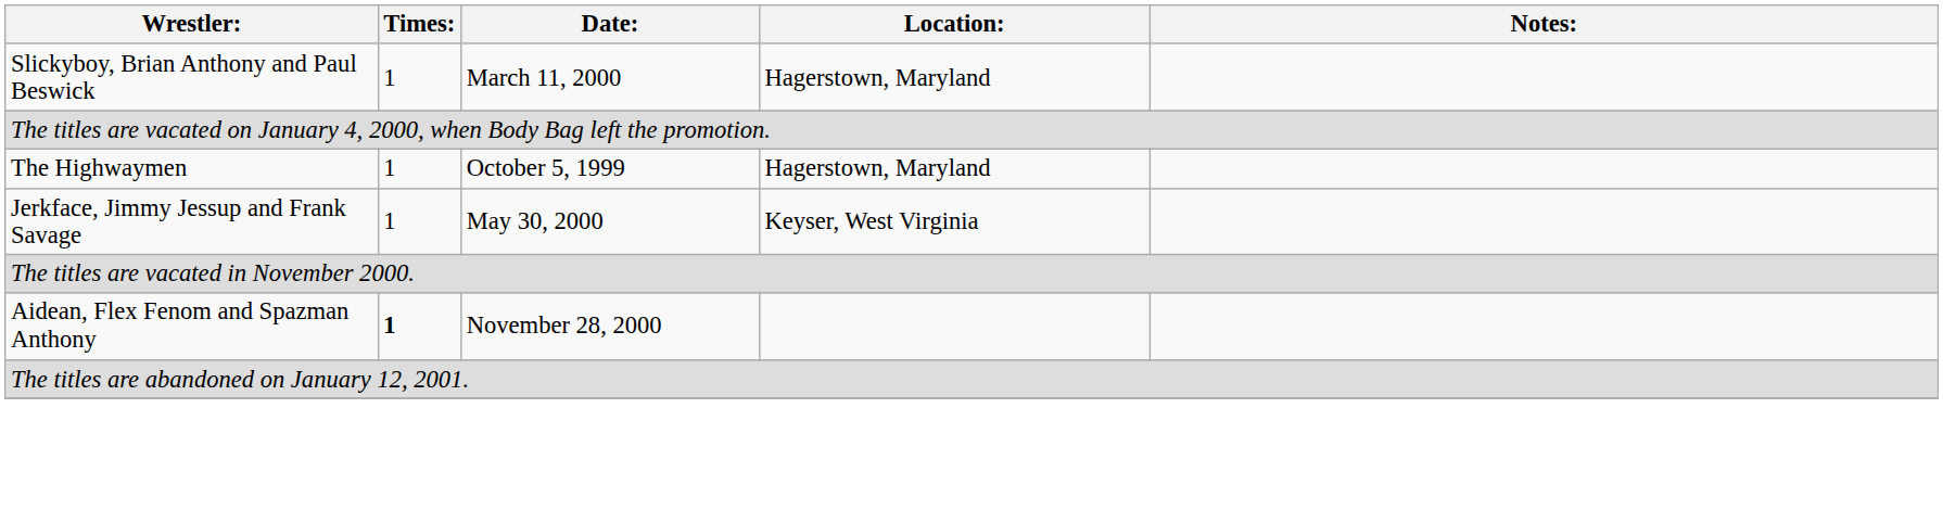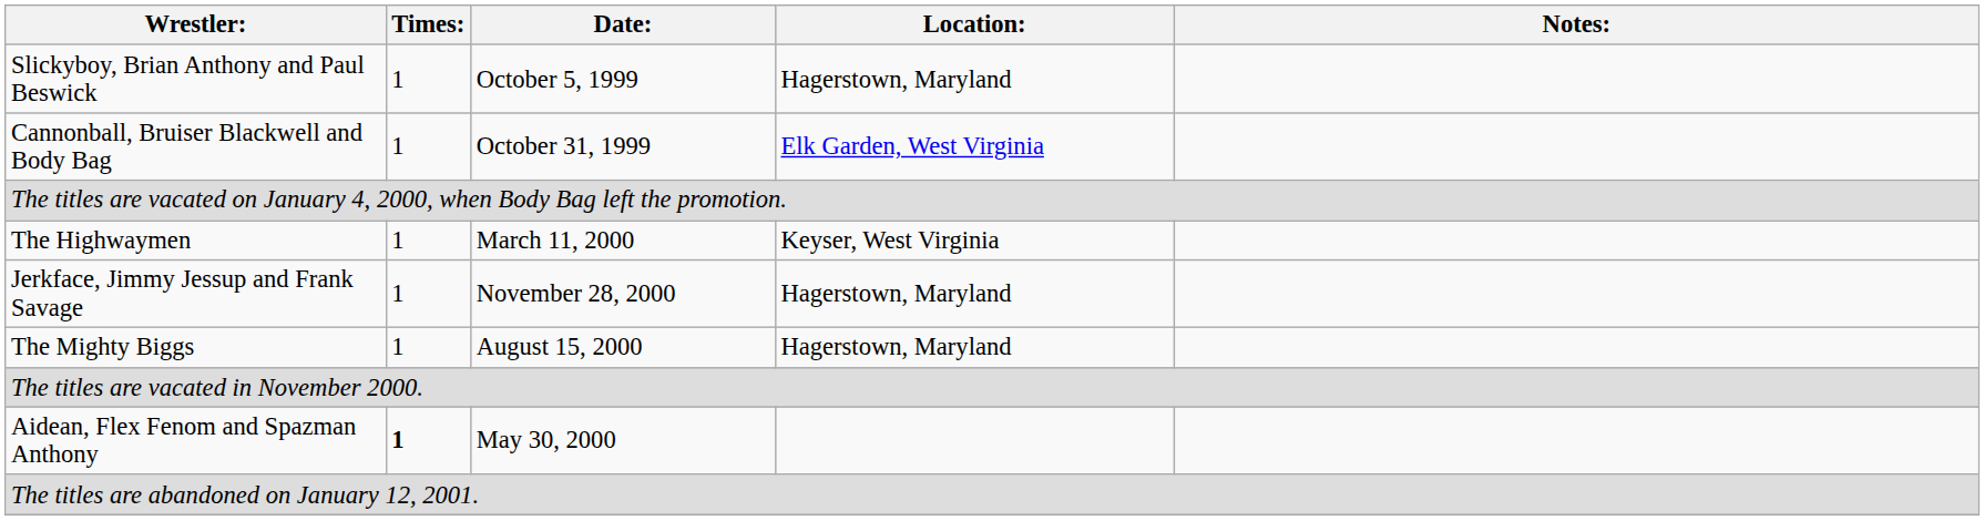 <table class="wikitable" width=100%>
 <tr>
 <th width=20%>Wrestler:</th>
 <th width=0%>Times:</th>
 <th width=16%>Date:</th>
 <th width=21%>Location:</th>
 <th width=43%>Notes:</th>
 </tr>
 <tr>
 <td>Slickyboy, Brian Anthony and Paul Beswick</td>
 <td>1</td>
-<td>March 11, 2000</td>
+<td>October 5, 1999</td>
 <td>Hagerstown, Maryland</td>
+<td></td>
+</tr>
+<tr>
+<td>Cannonball, Bruiser Blackwell and Body Bag</td>
+<td>1</td>
+<td>October 31, 1999</td>
+<td><a href='#'>Elk Garden, West Virginia</a></td>
 <td></td>
 </tr>
 <tr>
 <td style="background: #dddddd;" colspan=5><em>The titles are vacated on January 4, 2000, when Body Bag left the promotion.</em></td>
 </tr>
 <tr>
 <td>The Highwaymen<br></td>
 <td>1</td>
-<td>October 5, 1999</td>
-<td>Hagerstown, Maryland</td>
+<td>March 11, 2000</td>
+<td>Keyser, West Virginia</td>
 <td></td>
 </tr>
 <tr>
 <td>Jerkface, Jimmy Jessup and Frank Savage</td>
 <td>1</td>
-<td>May 30, 2000</td>
-<td>Keyser, West Virginia</td>
+<td>November 28, 2000</td>
+<td>Hagerstown, Maryland</td>
+<td></td>
+</tr>
+<tr>
+<td>The Mighty Biggs</td>
+<td>1</td>
+<td>August 15, 2000</td>
+<td>Hagerstown, Maryland</td>
 <td></td>
 </tr>
 <tr>
 <td style="background: #dddddd;" colspan=5><em>The titles are vacated in November 2000.</em></td>
 </tr>
 <tr>
 <td>Aidean, Flex Fenom and Spazman Anthony</td>
 <td><strong>1</strong></td>
-<td>November 28, 2000</td>
+<td>May 30, 2000</td>
 <td></td>
 <td></td>
 </tr>
 <tr>
 <td style="background: #dddddd;" colspan=5><em>The titles are abandoned on January 12, 2001.</em></td>
 </tr>
 <tr>
 </tr>
 </table>
